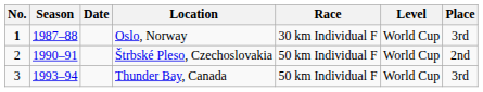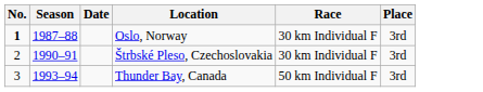 <table class="wikitable sortable" style="text-align: center;">
 <tr>
 <th scope="col">No.</th>
 <th scope="col">Season</th>
 <th scope="col">Date</th>
 <th scope="col">Location</th>
 <th scope="col">Race</th>
-<th scope="col">Level</th>
 <th scope="col">Place</th>
 </tr>
 <tr>
 <td><strong>1</strong></td>
 <td><a href='#'>1987–88</a></td>
 <td style="text-align: right;"></td>
 <td style="text-align: left;"> <a href='#'>Oslo</a>, Norway</td>
 <td>30 km Individual F</td>
-<td>World Cup</td>
 <td>3rd</td>
 </tr>
 <tr>
 <td>2</td>
 <td><a href='#'>1990–91</a></td>
 <td style="text-align: right;"></td>
 <td style="text-align: left;"> <a href='#'>Štrbské Pleso</a>, Czechoslovakia</td>
-<td>50 km Individual F</td>
-<td>World Cup</td>
-<td>2nd</td>
+<td>30 km Individual F</td>
+<td>3rd</td>
 </tr>
 <tr>
 <td>3</td>
 <td><a href='#'>1993–94</a></td>
 <td style="text-align: right;"></td>
 <td style="text-align: left;"> <a href='#'>Thunder Bay</a>, Canada</td>
 <td>50 km Individual F</td>
-<td>World Cup</td>
 <td>3rd</td>
 </tr>
 </table>
